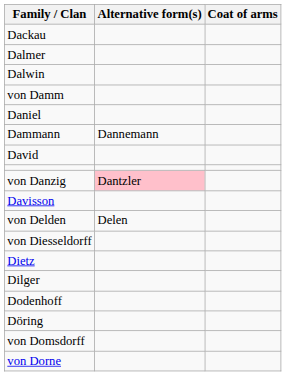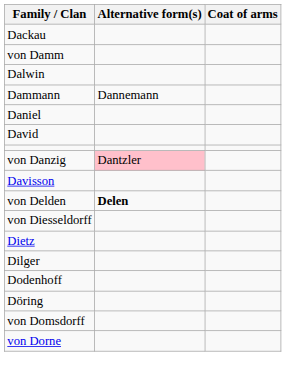 <table class="wikitable">
 <tr>
 <th>Family / Clan</th>
 <th>Alternative form(s)</th>
 <th>Coat of arms</th>
 </tr>
 <tr>
 <td>Dackau</td>
 <td></td>
 <td></td>
 </tr>
 <tr>
-<td>Dalmer</td>
+<td>von Damm</td>
 <td></td>
 <td></td>
 </tr>
 <tr>
 <td>Dalwin</td>
 <td></td>
 <td></td>
 </tr>
 <tr>
-<td>von Damm</td>
-<td></td>
+<td>Dammann</td>
+<td>Dannemann</td>
 <td></td>
 </tr>
 <tr>
 <td>Daniel</td>
 <td></td>
-<td></td>
-</tr>
-<tr>
-<td>Dammann</td>
-<td>Dannemann</td>
 <td></td>
 </tr>
 <tr>
 <td>David</td>
 <td></td>
 <td></td>
 </tr>
 <tr>
 <td></td>
 <td></td>
 </tr>
 <tr>
 <td>von Danzig</td>
 <td style="background: pink;">Dantzler</td>
 <td></td>
 </tr>
 <tr>
 <td><a href='#'>Davisson</a></td>
 <td></td>
 <td></td>
 </tr>
 <tr>
 <td>von Delden</td>
-<td>Delen</td>
+<td><strong>Delen</strong></td>
 <td></td>
 </tr>
 <tr>
 <td>von Diesseldorff</td>
 <td></td>
 <td></td>
 </tr>
 <tr>
 <td><a href='#'>Dietz</a></td>
 <td></td>
 <td></td>
 </tr>
 <tr>
 <td>Dilger</td>
 <td></td>
 <td></td>
 </tr>
 <tr>
 <td>Dodenhoff</td>
 <td></td>
 <td></td>
 </tr>
 <tr>
 <td>Döring</td>
 <td></td>
 <td></td>
 </tr>
 <tr>
 <td>von Domsdorff</td>
 <td></td>
 <td></td>
 </tr>
 <tr>
 <td><a href='#'>von Dorne</a></td>
 <td></td>
 <td></td>
 </tr>
 </table>
